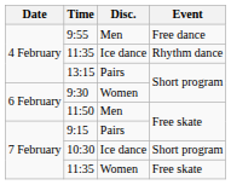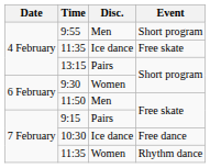 <table class=wikitable>
 <tr>
 <th>Date</th>
 <th>Time</th>
 <th>Disc.</th>
 <th>Event</th>
 </tr>
 <tr>
 <td rowspan=3>4 February</td>
 <td>9:55</td>
 <td>Men</td>
-<td>Free dance</td>
+<td>Short program</td>
 </tr>
 <tr>
 <td>11:35</td>
 <td>Ice dance</td>
-<td>Rhythm dance</td>
+<td>Free skate</td>
 </tr>
 <tr>
 <td>13:15</td>
 <td>Pairs</td>
 <td rowspan="2">Short program</td>
 </tr>
 <tr>
 <td rowspan=2>6 February</td>
 <td>9:30</td>
 <td>Women</td>
 </tr>
 <tr>
 <td>11:50</td>
 <td>Men</td>
 <td rowspan="2">Free skate</td>
 </tr>
 <tr>
 <td rowspan=3>7 February</td>
 <td>9:15</td>
 <td>Pairs</td>
 </tr>
 <tr>
 <td>10:30</td>
 <td>Ice dance</td>
-<td>Short program</td>
+<td>Free dance</td>
 </tr>
 <tr>
 <td>11:35</td>
 <td>Women</td>
-<td>Free skate</td>
+<td>Rhythm dance</td>
 </tr>
 </table>
